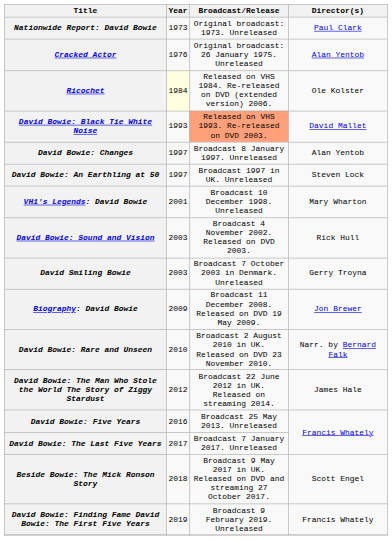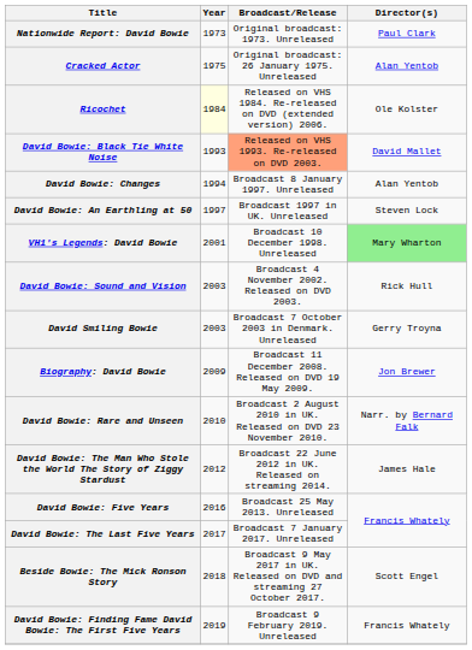 <table class="wikitable plainrowheaders" style="text-align:center;">
 <tr>
 <th rowspan="1" scope="col" style="width:20em;">Title</th>
 <th rowspan="1" scope="col" style="width:1em;">Year</th>
 <th rowspan="1" scope="col" style="width:12em;">Broadcast/Release</th>
 <th rowspan="1" scope="col" style="width:12em;">Director(s)</th>
 </tr>
 <tr>
 <th scope="row"><em>Nationwide Report: David Bowie</em></th>
 <td>1973</td>
 <td>Original broadcast: 1973. Unreleased</td>
 <td><a href='#'>Paul Clark</a></td>
 </tr>
 <tr>
 <th scope="row"><em><a href='#'>Cracked Actor</a></em></th>
-<td>1976</td>
+<td>1975</td>
 <td>Original broadcast: 26 January 1975. Unreleased</td>
 <td><a href='#'>Alan Yentob</a></td>
 </tr>
 <tr>
 <th scope="row"><em><a href='#'>Ricochet</a></em></th>
 <td style="background: lightyellow;">1984</td>
 <td>Released on VHS 1984. Re-released on DVD (extended version) 2006.</td>
 <td>Ole Kolster</td>
 </tr>
 <tr>
 <th scope="row"><em><a href='#'>David Bowie: Black Tie White Noise</a></em></th>
 <td>1993</td>
 <td style="background: lightsalmon;">Released on VHS 1993. Re-released on DVD 2003.</td>
 <td><a href='#'>David Mallet</a></td>
 </tr>
 <tr>
 <th scope="row"><em>David Bowie: Changes</em></th>
-<td>1997</td>
+<td>1994</td>
 <td>Broadcast 8 January 1997. Unreleased</td>
 <td>Alan Yentob</td>
 </tr>
 <tr>
 <th scope="row"><em>David Bowie: An Earthling at 50</em></th>
 <td>1997</td>
 <td>Broadcast 1997 in UK. Unreleased</td>
 <td>Steven Lock</td>
 </tr>
 <tr>
 <th scope="row"><em><a href='#'>VH1's Legends</a>: David Bowie</em></th>
 <td>2001</td>
 <td>Broadcast 10 December 1998. Unreleased</td>
-<td>Mary Wharton</td>
+<td style="background: lightgreen;">Mary Wharton</td>
 </tr>
 <tr>
 <th scope="row"><em><a href='#'>David Bowie: Sound and Vision</a></em></th>
 <td>2003</td>
 <td>Broadcast 4 November 2002. Released on DVD 2003.</td>
 <td>Rick Hull</td>
 </tr>
 <tr>
 <th scope="row"><em>David Smiling Bowie</em></th>
 <td>2003</td>
 <td>Broadcast 7 October 2003 in Denmark. Unreleased</td>
 <td>Gerry Troyna</td>
 </tr>
 <tr>
 <th scope="row"><em><a href='#'>Biography</a>: David Bowie</em></th>
 <td>2009</td>
 <td>Broadcast 11 December 2008. Released on DVD 19 May 2009.</td>
 <td><a href='#'>Jon Brewer</a></td>
 </tr>
 <tr>
 <th scope="row"><em>David Bowie: Rare and Unseen</em></th>
 <td>2010</td>
 <td>Broadcast 2 August 2010 in UK. Released on DVD 23 November 2010.</td>
 <td>Narr. by <a href='#'>Bernard Falk</a></td>
 </tr>
 <tr>
 <th scope="row"><em>David Bowie: The Man Who Stole the World</em> <em>The Story of Ziggy Stardust</em></th>
 <td>2012</td>
 <td>Broadcast 22 June 2012 in UK. Released on streaming 2014.</td>
 <td>James Hale</td>
 </tr>
 <tr>
 <th scope="row"><em>David Bowie: Five Years</em></th>
 <td>2016</td>
 <td>Broadcast 25 May 2013. Unreleased</td>
 <td rowspan="2"><a href='#'>Francis Whately</a></td>
 </tr>
 <tr>
 <th scope="row"><em>David Bowie: The Last Five Years</em></th>
 <td>2017</td>
 <td>Broadcast 7 January 2017. Unreleased</td>
 </tr>
 <tr>
 <th scope="row"><em>Beside Bowie: The Mick Ronson Story</em></th>
 <td>2018</td>
 <td>Broadcast 9 May 2017 in UK. Released on DVD and streaming 27 October 2017.</td>
 <td>Scott Engel</td>
 </tr>
 <tr>
 <th scope="row"><em>David Bowie: Finding Fame</em> <em>David Bowie: The First Five Years</em></th>
 <td>2019</td>
 <td>Broadcast 9 February 2019. Unreleased</td>
 <td>Francis Whately</td>
 </tr>
 <tr>
 </tr>
 </table>
